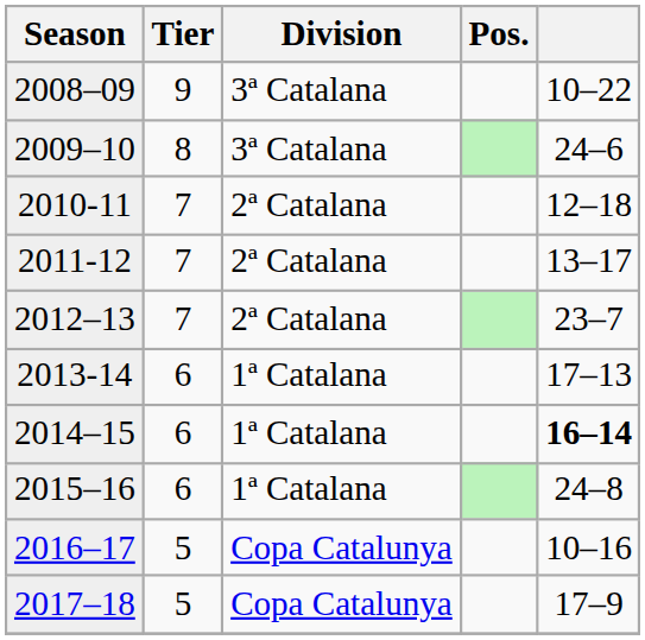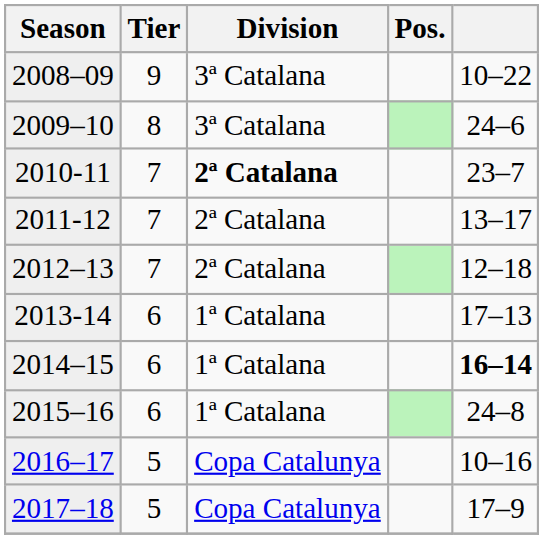 <table class="wikitable" style="font-size:85%; text-align:center">
 <tr>
 <th>Season</th>
 <th>Tier</th>
 <th>Division</th>
 <th>Pos.</th>
 <th></th>
 </tr>
 <tr>
 <td bgcolor=#efefef>2008–09</td>
 <td>9</td>
 <td align=left>3ª Catalana</td>
 <td></td>
 <td>10–22</td>
 </tr>
 <tr>
 <td bgcolor=#efefef>2009–10</td>
 <td>8</td>
 <td align=left>3ª Catalana</td>
 <td bgcolor=BBF3BB></td>
 <td>24–6</td>
 </tr>
 <tr>
 <td bgcolor=#efefef>2010-11</td>
 <td>7</td>
-<td align=left>2ª Catalana</td>
+<td align=left><strong>2ª Catalana</strong></td>
 <td></td>
-<td>12–18</td>
+<td>23–7</td>
 </tr>
 <tr>
 <td bgcolor=#efefef>2011-12</td>
 <td>7</td>
 <td align=left>2ª Catalana</td>
 <td></td>
 <td>13–17</td>
 </tr>
 <tr>
 <td bgcolor=#efefef>2012–13</td>
 <td>7</td>
 <td align=left>2ª Catalana</td>
 <td bgcolor=BBF3BB></td>
-<td>23–7</td>
+<td>12–18</td>
 </tr>
 <tr>
 <td bgcolor=#efefef>2013-14</td>
 <td>6</td>
 <td align=left>1ª Catalana</td>
 <td></td>
 <td>17–13</td>
 </tr>
 <tr>
 <td bgcolor=#efefef>2014–15</td>
 <td>6</td>
 <td align=left>1ª Catalana</td>
 <td></td>
 <td><strong>16–14</strong></td>
 </tr>
 <tr>
 <td bgcolor=#efefef>2015–16</td>
 <td>6</td>
 <td align=left>1ª Catalana</td>
 <td bgcolor=BBF3BB></td>
 <td>24–8</td>
 </tr>
 <tr>
 <td bgcolor=#efefef><a href='#'>2016–17</a></td>
 <td>5</td>
 <td align=left><a href='#'>Copa Catalunya</a></td>
 <td></td>
 <td>10–16</td>
 </tr>
 <tr>
 <td bgcolor=#efefef><a href='#'>2017–18</a></td>
 <td>5</td>
 <td align=left><a href='#'>Copa Catalunya</a></td>
 <td></td>
 <td>17–9</td>
 </tr>
 <tr>
 </tr>
 </table>
